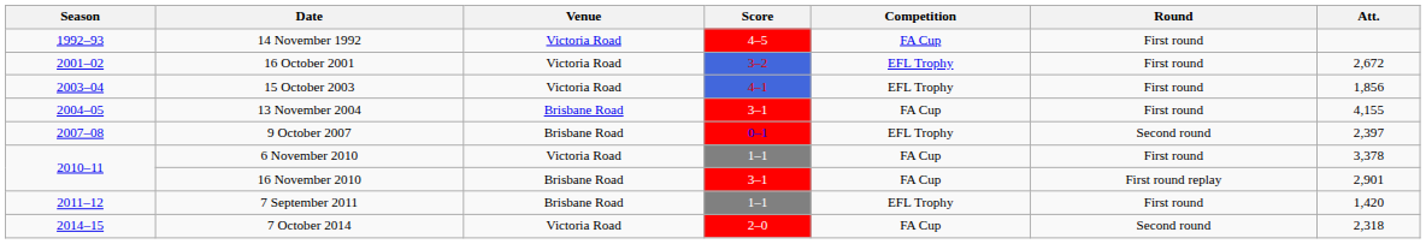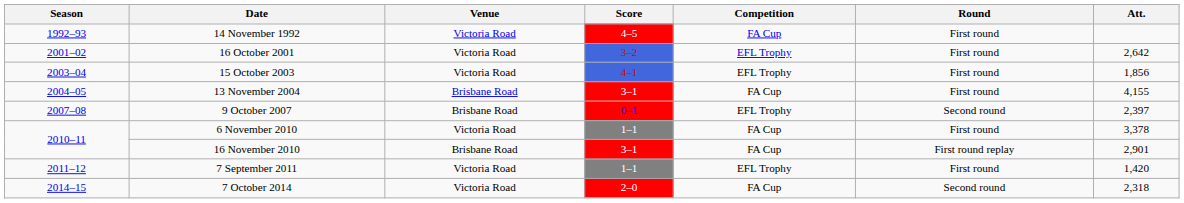 <table class="wikitable" style="text-align: center; width: 100%; font-size: 12px">
 <tr>
 <th>Season</th>
 <th>Date</th>
 <th>Venue</th>
 <th>Score</th>
 <th>Competition</th>
 <th>Round</th>
 <th>Att.</th>
 </tr>
 <tr>
 <td><a href='#'>1992–93</a></td>
 <td>14 November 1992</td>
 <td><a href='#'>Victoria Road</a></td>
 <td align="center" style="background:#FF0000; color:white">4–5</td>
 <td><a href='#'>FA Cup</a></td>
 <td>First round</td>
 <td></td>
 </tr>
 <tr>
 <td><a href='#'>2001–02</a></td>
 <td>16 October 2001</td>
 <td>Victoria Road</td>
 <td align="center" style="background:#4267DC; color:#E00000">3–2</td>
 <td><a href='#'>EFL Trophy</a></td>
 <td>First round</td>
-<td>2,672</td>
+<td>2,642</td>
 </tr>
 <tr>
 <td><a href='#'>2003–04</a></td>
 <td>15 October 2003</td>
 <td>Victoria Road</td>
 <td align="center" style="background:#4267DC; color:#E00000">4–1</td>
 <td>EFL Trophy</td>
 <td>First round</td>
 <td>1,856</td>
 </tr>
 <tr>
 <td><a href='#'>2004–05</a></td>
 <td>13 November 2004</td>
 <td><a href='#'>Brisbane Road</a></td>
 <td align="center" style="background:#FF0000; color:white">3–1</td>
 <td>FA Cup</td>
 <td>First round</td>
 <td>4,155</td>
 </tr>
 <tr>
 <td><a href='#'>2007–08</a></td>
 <td>9 October 2007</td>
 <td>Brisbane Road</td>
 <td align="center" style="background:#FF0000; color:#0000FF">0–1</td>
 <td>EFL Trophy</td>
 <td>Second round</td>
 <td>2,397</td>
 </tr>
 <tr>
 <td rowspan=2><a href='#'>2010–11</a></td>
 <td>6 November 2010</td>
 <td>Victoria Road</td>
 <td align="center" style="background:#808080; color:white">1–1</td>
 <td>FA Cup</td>
 <td>First round</td>
 <td>3,378</td>
 </tr>
 <tr>
 <td>16 November 2010</td>
 <td>Brisbane Road</td>
 <td align="center" style="background:#FF0000; color:white">3–1</td>
 <td>FA Cup</td>
 <td>First round replay</td>
 <td>2,901</td>
 </tr>
 <tr>
 <td><a href='#'>2011–12</a></td>
 <td>7 September 2011</td>
-<td>Brisbane Road</td>
+<td>Victoria Road</td>
 <td align="center" style="background:#808080; color:white">1–1</td>
 <td>EFL Trophy</td>
 <td>First round</td>
 <td>1,420</td>
 </tr>
 <tr>
 <td><a href='#'>2014–15</a></td>
 <td>7 October 2014</td>
 <td>Victoria Road</td>
 <td align="center" style="background:#FF0000; color:white">2–0</td>
 <td>FA Cup</td>
 <td>Second round</td>
 <td>2,318</td>
 </tr>
 </table>
